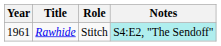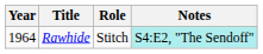 <table class="wikitable">
 <tr>
 <th>Year</th>
 <th>Title</th>
 <th>Role</th>
 <th>Notes</th>
 </tr>
 <tr>
-<td>1961</td>
+<td>1964</td>
 <td><em><a href='#'>Rawhide</a></em></td>
 <td>Stitch</td>
 <td style="background: paleturquoise;">S4:E2, "The Sendoff"</td>
 </tr>
 </table>
